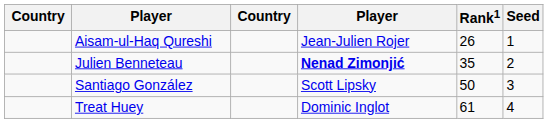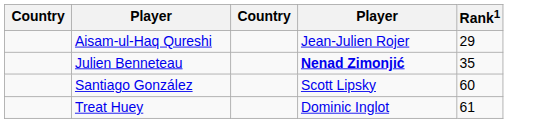 <table class="sortable wikitable">
 <tr>
 <th width="70">Country</th>
 <th width="175">Player</th>
 <th width="70">Country</th>
 <th width="175">Player</th>
 <th>Rank<sup>1</sup></th>
-<th>Seed</th>
 </tr>
 <tr>
 <td></td>
 <td><a href='#'>Aisam-ul-Haq Qureshi</a></td>
 <td></td>
 <td><a href='#'>Jean-Julien Rojer</a></td>
-<td>26</td>
-<td>1</td>
+<td>29</td>
 </tr>
 <tr>
 <td></td>
 <td><a href='#'>Julien Benneteau</a></td>
 <td></td>
 <td><strong><a href='#'>Nenad Zimonjić</a></strong></td>
 <td>35</td>
-<td>2</td>
 </tr>
 <tr>
 <td></td>
 <td><a href='#'>Santiago González</a></td>
 <td></td>
 <td><a href='#'>Scott Lipsky</a></td>
-<td>50</td>
-<td>3</td>
+<td>60</td>
 </tr>
 <tr>
 <td></td>
 <td><a href='#'>Treat Huey</a></td>
 <td></td>
 <td><a href='#'>Dominic Inglot</a></td>
 <td>61</td>
-<td>4</td>
 </tr>
 </table>
